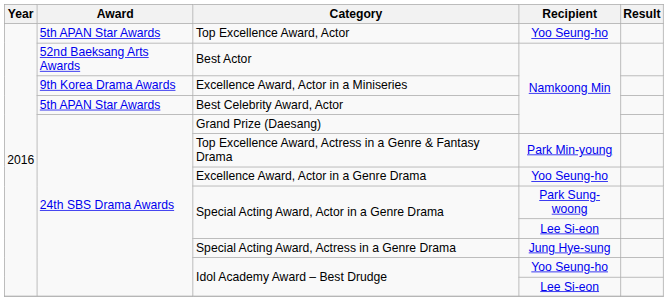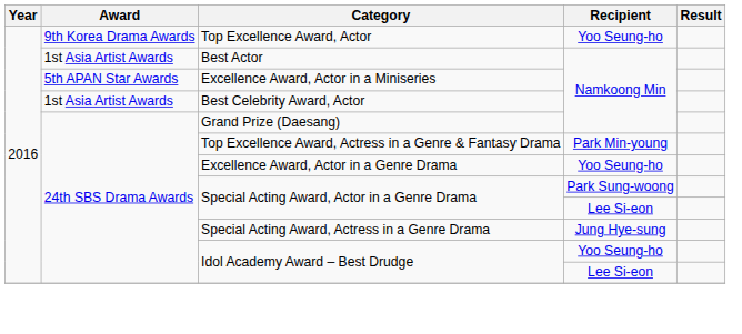 <table class="wikitable">
 <tr>
 <th>Year</th>
 <th>Award</th>
 <th>Category</th>
 <th>Recipient</th>
 <th>Result</th>
 </tr>
 <tr>
 <td rowspan="12">2016</td>
-<td><a href='#'>5th APAN Star Awards</a></td>
+<td><a href='#'>9th Korea Drama Awards</a></td>
 <td>Top Excellence Award, Actor</td>
 <td style="text-align:center;"><a href='#'>Yoo Seung-ho</a></td>
 <td></td>
 </tr>
 <tr>
-<td><a href='#'>52nd Baeksang Arts Awards</a></td>
+<td>1st <a href='#'>Asia Artist Awards</a></td>
 <td>Best Actor</td>
 <td rowspan="4" style="text-align:center;"><a href='#'>Namkoong Min</a></td>
 <td></td>
 </tr>
 <tr>
-<td><a href='#'>9th Korea Drama Awards</a></td>
+<td><a href='#'>5th APAN Star Awards</a></td>
 <td>Excellence Award, Actor in a Miniseries</td>
 <td></td>
 </tr>
 <tr>
-<td><a href='#'>5th APAN Star Awards</a></td>
+<td>1st <a href='#'>Asia Artist Awards</a></td>
 <td>Best Celebrity Award, Actor</td>
 <td></td>
 </tr>
 <tr>
 <td rowspan="8"><a href='#'>24th SBS Drama Awards</a></td>
 <td>Grand Prize (Daesang)</td>
 <td></td>
 </tr>
 <tr>
 <td>Top Excellence Award, Actress in a Genre & Fantasy Drama</td>
 <td style="text-align:center;"><a href='#'>Park Min-young</a></td>
 <td></td>
 </tr>
 <tr>
 <td>Excellence Award, Actor in a Genre Drama</td>
 <td style="text-align:center;"><a href='#'>Yoo Seung-ho</a></td>
 <td></td>
 </tr>
 <tr>
 <td rowspan="2">Special Acting Award, Actor in a Genre Drama</td>
 <td style="text-align:center;"><a href='#'>Park Sung-woong</a></td>
 <td></td>
 </tr>
 <tr>
 <td style="text-align:center;"><a href='#'>Lee Si-eon</a></td>
 <td></td>
 </tr>
 <tr>
 <td>Special Acting Award, Actress in a Genre Drama</td>
 <td style="text-align:center;"><a href='#'>Jung Hye-sung</a></td>
 <td></td>
 </tr>
 <tr>
 <td rowspan="2">Idol Academy Award – Best Drudge</td>
 <td style="text-align:center;"><a href='#'>Yoo Seung-ho</a></td>
 <td></td>
 </tr>
 <tr>
 <td style="text-align:center;"><a href='#'>Lee Si-eon</a></td>
 <td></td>
 </tr>
 <tr>
 </tr>
 </table>
